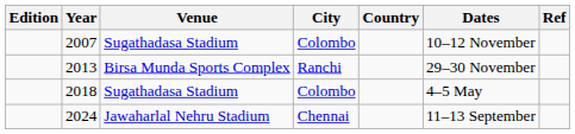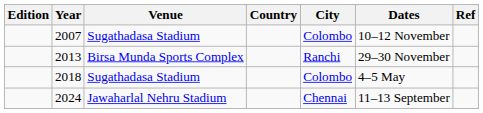 <table class=wikitable>
 <tr>
 <th>Edition</th>
 <th>Year</th>
 <th>Venue</th>
+<th>Country</th>
 <th>City</th>
-<th>Country</th>
 <th>Dates</th>
 <th>Ref</th>
 </tr>
 <tr>
 <td></td>
 <td>2007</td>
 <td><a href='#'>Sugathadasa Stadium</a></td>
+<td></td>
 <td><a href='#'>Colombo</a></td>
-<td></td>
 <td>10–12 November</td>
 <td></td>
 </tr>
 <tr>
 <td></td>
 <td>2013</td>
 <td><a href='#'>Birsa Munda Sports Complex</a></td>
+<td></td>
 <td><a href='#'>Ranchi</a></td>
-<td></td>
 <td>29–30 November</td>
 <td></td>
 </tr>
 <tr>
 <td></td>
 <td>2018</td>
 <td><a href='#'>Sugathadasa Stadium</a></td>
+<td></td>
 <td><a href='#'>Colombo</a></td>
-<td></td>
 <td>4–5 May</td>
 <td></td>
 </tr>
 <tr>
 <td><a href='#'></a></td>
 <td>2024</td>
 <td><a href='#'>Jawaharlal Nehru Stadium</a></td>
+<td></td>
 <td><a href='#'>Chennai</a></td>
-<td></td>
 <td>11–13 September</td>
 <td></td>
 </tr>
 </table>
